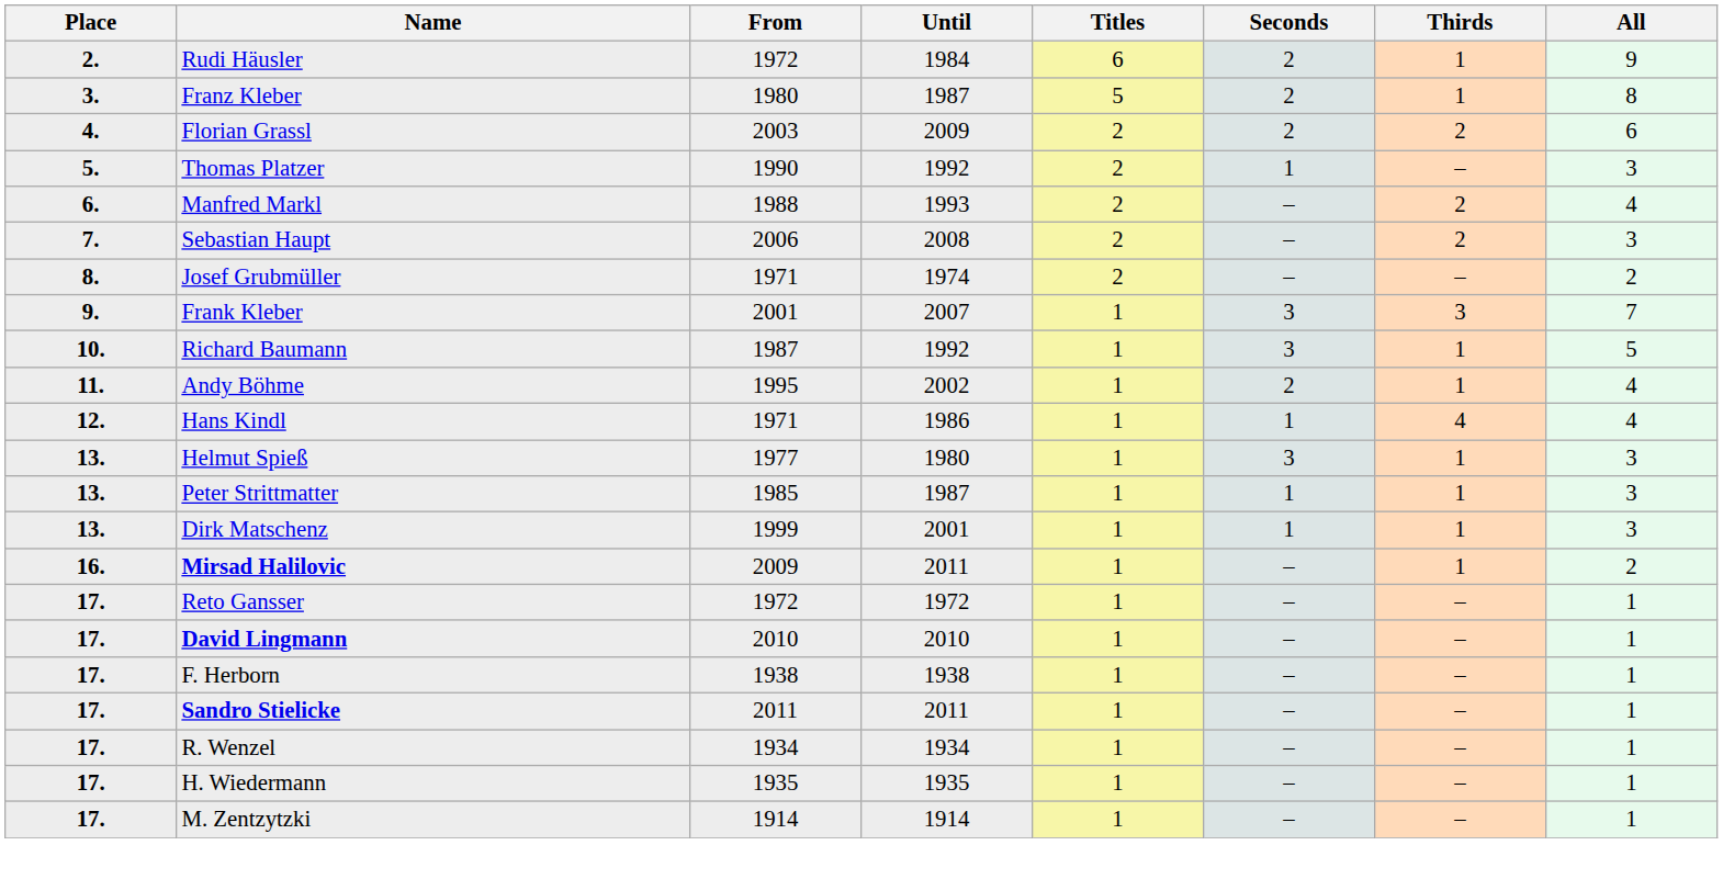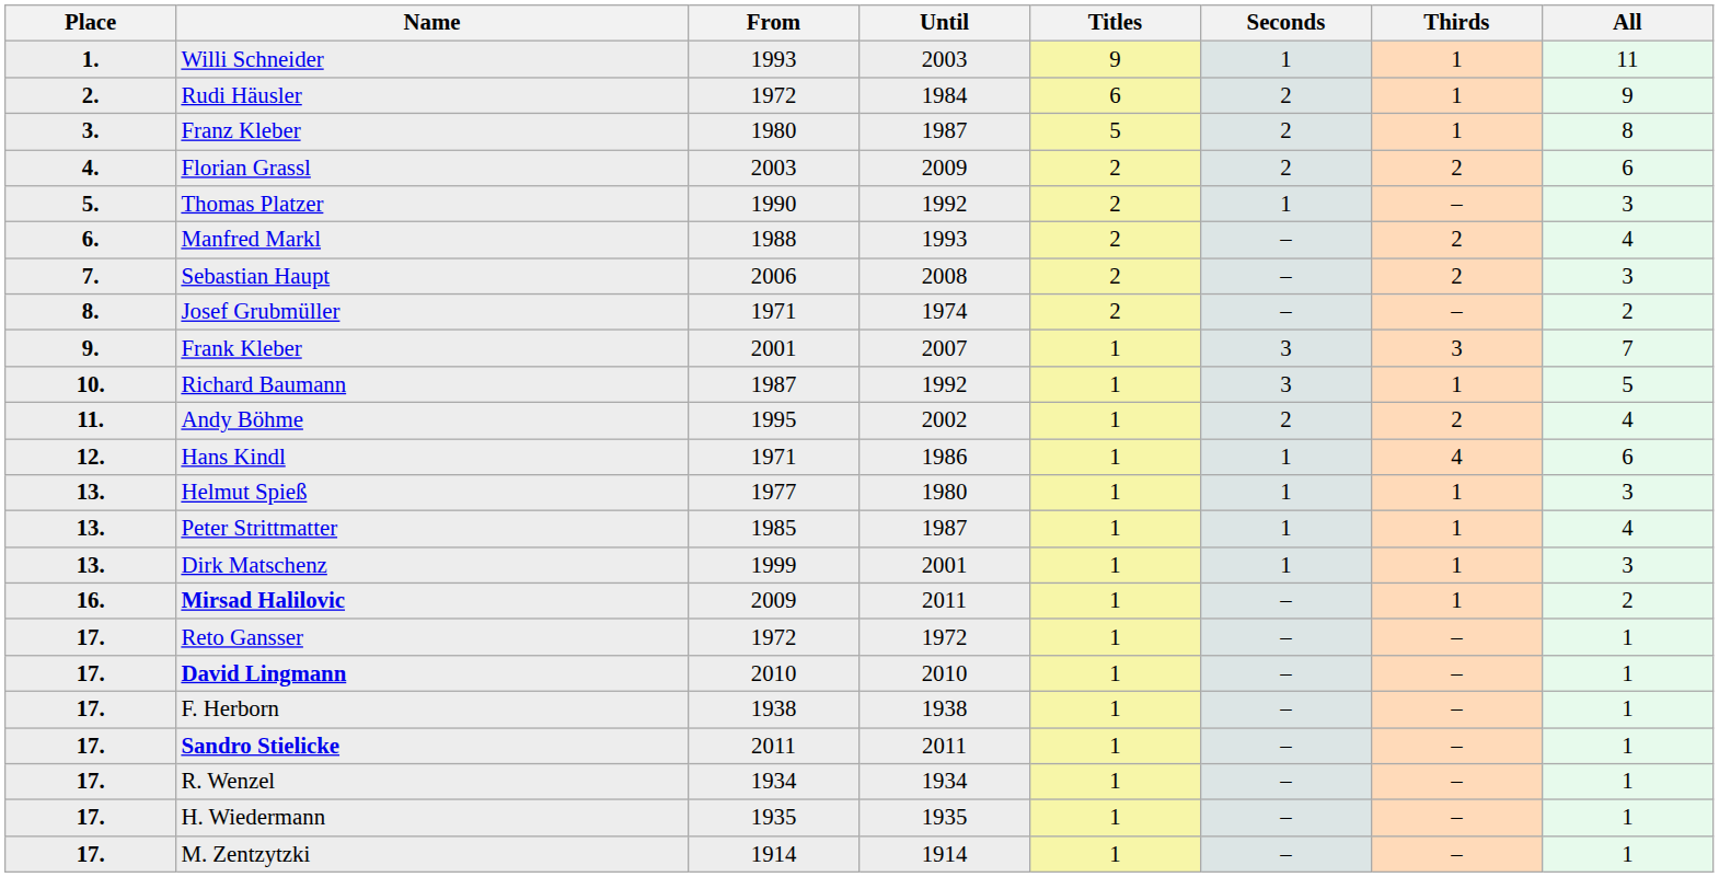 <table class="wikitable sortable" style=" width:95%;">
 <tr style="background-color:#EDEDED;">
 <th class="hintergrundfarbe6" style="width:10%;">Place</th>
 <th class="hintergrundfarbe6" style="width:30%;">Name</th>
 <th class="hintergrundfarbe6" style="width:10%;">From</th>
 <th class="hintergrundfarbe6" style="width:10%;">Until</th>
 <th bgcolor=gold style="width:10%;">Titles</th>
 <th bgcolor=silver style="width:10%;">Seconds</th>
 <th bgcolor="#CC9966" style="width:10%;">Thirds</th>
 <th bgcolor="#BCEE68" style="width:10%;">All</th>
+</tr>
+<tr align="center">
+<td bgcolor="#EDEDED"><strong>1.</strong></td>
+<td align="left" bgcolor="#EDEDED"><a href='#'>Willi Schneider</a></td>
+<td bgcolor="#EDEDED">1993</td>
+<td bgcolor="#EDEDED">2003</td>
+<td bgcolor="#F7F6A8">9</td>
+<td bgcolor="#DCE5E5">1</td>
+<td bgcolor="#FFDAB9">1</td>
+<td bgcolor="#E7FAEC">11</td>
 </tr>
 <tr align="center">
 <td bgcolor="#EDEDED"><strong>2.</strong></td>
 <td align="left" bgcolor="#EDEDED"><a href='#'>Rudi Häusler</a></td>
 <td bgcolor="#EDEDED">1972</td>
 <td bgcolor="#EDEDED">1984</td>
 <td bgcolor="#F7F6A8">6</td>
 <td bgcolor="#DCE5E5">2</td>
 <td bgcolor="#FFDAB9">1</td>
 <td bgcolor="#E7FAEC">9</td>
 </tr>
 <tr align="center">
 <td bgcolor="#EDEDED"><strong>3.</strong></td>
 <td align="left" bgcolor="#EDEDED"><a href='#'>Franz Kleber</a></td>
 <td bgcolor="#EDEDED">1980</td>
 <td bgcolor="#EDEDED">1987</td>
 <td bgcolor="#F7F6A8">5</td>
 <td bgcolor="#DCE5E5">2</td>
 <td bgcolor="#FFDAB9">1</td>
 <td bgcolor="#E7FAEC">8</td>
 </tr>
 <tr align="center">
 <td bgcolor="#EDEDED"><strong>4.</strong></td>
 <td align="left" bgcolor="#EDEDED"><a href='#'>Florian Grassl</a></td>
 <td bgcolor="#EDEDED">2003</td>
 <td bgcolor="#EDEDED">2009</td>
 <td bgcolor="#F7F6A8">2</td>
 <td bgcolor="#DCE5E5">2</td>
 <td bgcolor="#FFDAB9">2</td>
 <td bgcolor="#E7FAEC">6</td>
 </tr>
 <tr align="center">
 <td bgcolor="#EDEDED"><strong>5.</strong></td>
 <td align="left" bgcolor="#EDEDED"><a href='#'>Thomas Platzer</a></td>
 <td bgcolor="#EDEDED">1990</td>
 <td bgcolor="#EDEDED">1992</td>
 <td bgcolor="#F7F6A8">2</td>
 <td bgcolor="#DCE5E5">1</td>
 <td bgcolor="#FFDAB9">–</td>
 <td bgcolor="#E7FAEC">3</td>
 </tr>
 <tr align="center">
 <td bgcolor="#EDEDED"><strong>6.</strong></td>
 <td align="left" bgcolor="#EDEDED"><a href='#'>Manfred Markl</a></td>
 <td bgcolor="#EDEDED">1988</td>
 <td bgcolor="#EDEDED">1993</td>
 <td bgcolor="#F7F6A8">2</td>
 <td bgcolor="#DCE5E5">–</td>
 <td bgcolor="#FFDAB9">2</td>
 <td bgcolor="#E7FAEC">4</td>
 </tr>
 <tr align="center">
 <td bgcolor="#EDEDED"><strong>7.</strong></td>
 <td align="left" bgcolor="#EDEDED"><a href='#'>Sebastian Haupt</a></td>
 <td bgcolor="#EDEDED">2006</td>
 <td bgcolor="#EDEDED">2008</td>
 <td bgcolor="#F7F6A8">2</td>
 <td bgcolor="#DCE5E5">–</td>
 <td bgcolor="#FFDAB9">2</td>
 <td bgcolor="#E7FAEC">3</td>
 </tr>
 <tr align="center">
 <td bgcolor="#EDEDED"><strong>8.</strong></td>
 <td align="left" bgcolor="#EDEDED"><a href='#'>Josef Grubmüller</a></td>
 <td bgcolor="#EDEDED">1971</td>
 <td bgcolor="#EDEDED">1974</td>
 <td bgcolor="#F7F6A8">2</td>
 <td bgcolor="#DCE5E5">–</td>
 <td bgcolor="#FFDAB9">–</td>
 <td bgcolor="#E7FAEC">2</td>
 </tr>
 <tr align="center">
 <td bgcolor="#EDEDED"><strong>9.</strong></td>
 <td align="left" bgcolor="#EDEDED"><a href='#'>Frank Kleber</a></td>
 <td bgcolor="#EDEDED">2001</td>
 <td bgcolor="#EDEDED">2007</td>
 <td bgcolor="#F7F6A8">1</td>
 <td bgcolor="#DCE5E5">3</td>
 <td bgcolor="#FFDAB9">3</td>
 <td bgcolor="#E7FAEC">7</td>
 </tr>
 <tr align="center">
 <td bgcolor="#EDEDED"><strong>10.</strong></td>
 <td align="left" bgcolor="#EDEDED"><a href='#'>Richard Baumann</a></td>
 <td bgcolor="#EDEDED">1987</td>
 <td bgcolor="#EDEDED">1992</td>
 <td bgcolor="#F7F6A8">1</td>
 <td bgcolor="#DCE5E5">3</td>
 <td bgcolor="#FFDAB9">1</td>
 <td bgcolor="#E7FAEC">5</td>
 </tr>
 <tr align="center">
 <td bgcolor="#EDEDED"><strong>11.</strong></td>
 <td align="left" bgcolor="#EDEDED"><a href='#'>Andy Böhme</a></td>
 <td bgcolor="#EDEDED">1995</td>
 <td bgcolor="#EDEDED">2002</td>
 <td bgcolor="#F7F6A8">1</td>
 <td bgcolor="#DCE5E5">2</td>
-<td bgcolor="#FFDAB9">1</td>
+<td bgcolor="#FFDAB9">2</td>
 <td bgcolor="#E7FAEC">4</td>
 </tr>
 <tr align="center">
 <td bgcolor="#EDEDED"><strong>12.</strong></td>
 <td align="left" bgcolor="#EDEDED"><a href='#'>Hans Kindl</a></td>
 <td bgcolor="#EDEDED">1971</td>
 <td bgcolor="#EDEDED">1986</td>
 <td bgcolor="#F7F6A8">1</td>
 <td bgcolor="#DCE5E5">1</td>
 <td bgcolor="#FFDAB9">4</td>
-<td bgcolor="#E7FAEC">4</td>
+<td bgcolor="#E7FAEC">6</td>
 </tr>
 <tr align="center">
 <td bgcolor="#EDEDED"><strong>13.</strong></td>
 <td align="left" bgcolor="#EDEDED"><a href='#'>Helmut Spieß</a></td>
 <td bgcolor="#EDEDED">1977</td>
 <td bgcolor="#EDEDED">1980</td>
 <td bgcolor="#F7F6A8">1</td>
-<td bgcolor="#DCE5E5">3</td>
+<td bgcolor="#DCE5E5">1</td>
 <td bgcolor="#FFDAB9">1</td>
 <td bgcolor="#E7FAEC">3</td>
 </tr>
 <tr align="center">
 <td bgcolor="#EDEDED"><strong>13.</strong></td>
 <td align="left" bgcolor="#EDEDED"><a href='#'>Peter Strittmatter</a></td>
 <td bgcolor="#EDEDED">1985</td>
 <td bgcolor="#EDEDED">1987</td>
 <td bgcolor="#F7F6A8">1</td>
 <td bgcolor="#DCE5E5">1</td>
 <td bgcolor="#FFDAB9">1</td>
-<td bgcolor="#E7FAEC">3</td>
+<td bgcolor="#E7FAEC">4</td>
 </tr>
 <tr align="center">
 <td bgcolor="#EDEDED"><strong>13.</strong></td>
 <td align="left" bgcolor="#EDEDED"><a href='#'>Dirk Matschenz</a></td>
 <td bgcolor="#EDEDED">1999</td>
 <td bgcolor="#EDEDED">2001</td>
 <td bgcolor="#F7F6A8">1</td>
 <td bgcolor="#DCE5E5">1</td>
 <td bgcolor="#FFDAB9">1</td>
 <td bgcolor="#E7FAEC">3</td>
 </tr>
 <tr align="center">
 <td bgcolor="#EDEDED"><strong>16.</strong></td>
 <td align="left" bgcolor="#EDEDED"><strong><a href='#'>Mirsad Halilovic</a></strong></td>
 <td bgcolor="#EDEDED">2009</td>
 <td bgcolor="#EDEDED">2011</td>
 <td bgcolor="#F7F6A8">1</td>
 <td bgcolor="#DCE5E5">–</td>
 <td bgcolor="#FFDAB9">1</td>
 <td bgcolor="#E7FAEC">2</td>
 </tr>
 <tr align="center">
 <td bgcolor="#EDEDED"><strong>17.</strong></td>
 <td align="left" bgcolor="#EDEDED"><a href='#'>Reto Gansser</a></td>
 <td bgcolor="#EDEDED">1972</td>
 <td bgcolor="#EDEDED">1972</td>
 <td bgcolor="#F7F6A8">1</td>
 <td bgcolor="#DCE5E5">–</td>
 <td bgcolor="#FFDAB9">–</td>
 <td bgcolor="#E7FAEC">1</td>
 </tr>
 <tr align="center">
 <td bgcolor="#EDEDED"><strong>17.</strong></td>
 <td align="left" bgcolor="#EDEDED"><strong><a href='#'>David Lingmann</a></strong></td>
 <td bgcolor="#EDEDED">2010</td>
 <td bgcolor="#EDEDED">2010</td>
 <td bgcolor="#F7F6A8">1</td>
 <td bgcolor="#DCE5E5">–</td>
 <td bgcolor="#FFDAB9">–</td>
 <td bgcolor="#E7FAEC">1</td>
 </tr>
 <tr align="center">
 <td bgcolor="#EDEDED"><strong>17.</strong></td>
 <td align="left" bgcolor="#EDEDED">F. Herborn</td>
 <td bgcolor="#EDEDED">1938</td>
 <td bgcolor="#EDEDED">1938</td>
 <td bgcolor="#F7F6A8">1</td>
 <td bgcolor="#DCE5E5">–</td>
 <td bgcolor="#FFDAB9">–</td>
 <td bgcolor="#E7FAEC">1</td>
 </tr>
 <tr align="center">
 <td bgcolor="#EDEDED"><strong>17.</strong></td>
 <td align="left" bgcolor="#EDEDED"><strong><a href='#'>Sandro Stielicke</a></strong></td>
 <td bgcolor="#EDEDED">2011</td>
 <td bgcolor="#EDEDED">2011</td>
 <td bgcolor="#F7F6A8">1</td>
 <td bgcolor="#DCE5E5">–</td>
 <td bgcolor="#FFDAB9">–</td>
 <td bgcolor="#E7FAEC">1</td>
 </tr>
 <tr align="center">
 <td bgcolor="#EDEDED"><strong>17.</strong></td>
 <td align="left" bgcolor="#EDEDED">R. Wenzel</td>
 <td bgcolor="#EDEDED">1934</td>
 <td bgcolor="#EDEDED">1934</td>
 <td bgcolor="#F7F6A8">1</td>
 <td bgcolor="#DCE5E5">–</td>
 <td bgcolor="#FFDAB9">–</td>
 <td bgcolor="#E7FAEC">1</td>
 </tr>
 <tr align="center">
 <td bgcolor="#EDEDED"><strong>17.</strong></td>
 <td align="left" bgcolor="#EDEDED">H. Wiedermann</td>
 <td bgcolor="#EDEDED">1935</td>
 <td bgcolor="#EDEDED">1935</td>
 <td bgcolor="#F7F6A8">1</td>
 <td bgcolor="#DCE5E5">–</td>
 <td bgcolor="#FFDAB9">–</td>
 <td bgcolor="#E7FAEC">1</td>
 </tr>
 <tr align="center">
 <td bgcolor="#EDEDED"><strong>17.</strong></td>
 <td align="left" bgcolor="#EDEDED">M. Zentzytzki</td>
 <td bgcolor="#EDEDED">1914</td>
 <td bgcolor="#EDEDED">1914</td>
 <td bgcolor="#F7F6A8">1</td>
 <td bgcolor="#DCE5E5">–</td>
 <td bgcolor="#FFDAB9">–</td>
 <td bgcolor="#E7FAEC">1</td>
 </tr>
 </table>
